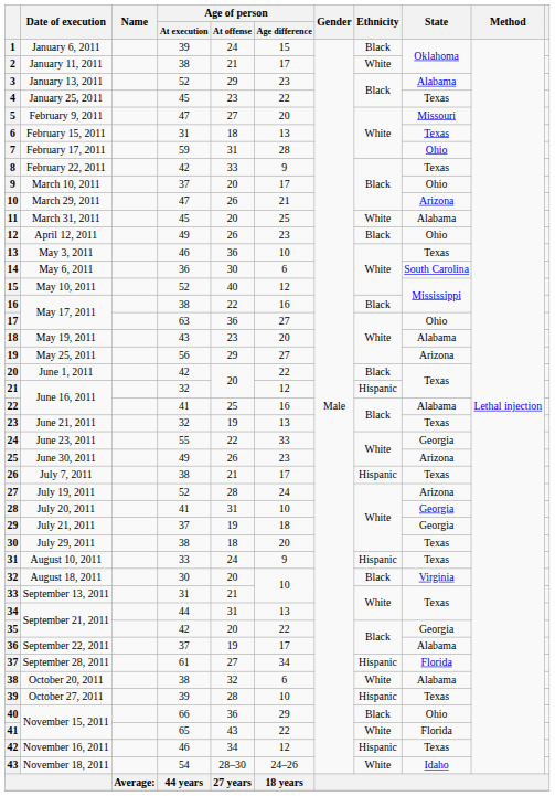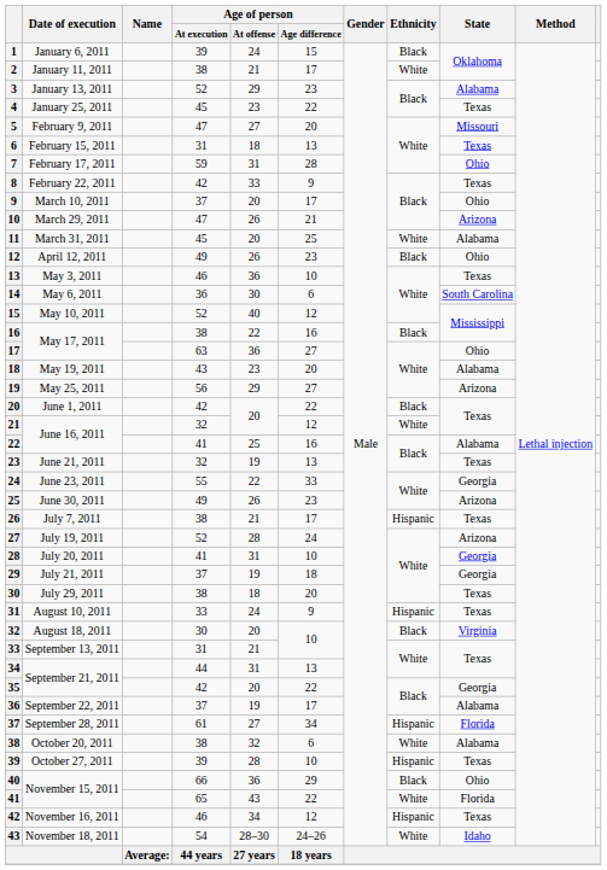 <table class="wikitable sortable" style="text-align:center;">
 <tr>
 <th scope="col" rowspan="2"></th>
 <th scope="col" rowspan="2" data-sort-type="date">Date of execution</th>
 <th scope="col" rowspan="2">Name</th>
 <th scope="col" colspan="3">Age of person</th>
 <th scope="col" rowspan="2">Gender</th>
 <th scope="col" rowspan="2">Ethnicity</th>
 <th scope="col" rowspan="2">State</th>
 <th scope="col" rowspan="2">Method</th>
 <th scope="col" rowspan="2"></th>
 </tr>
 <tr>
 <th scope="col"><small>At execution</small></th>
 <th scope="col"><small>At offense</small></th>
 <th scope="col"><small>Age difference</small></th>
 </tr>
 <tr>
 <th scope="row">1</th>
 <td>January 6, 2011</td>
 <td></td>
 <td>39 </td>
 <td>24</td>
 <td>15</td>
 <td rowspan="43">Male</td>
 <td>Black</td>
 <td rowspan="2"><a href='#'>Oklahoma</a></td>
 <td rowspan="43"><a href='#'>Lethal injection</a></td>
 <td></td>
 </tr>
 <tr>
 <th scope="row">2</th>
 <td>January 11, 2011</td>
 <td></td>
 <td>38 </td>
 <td>21</td>
 <td>17</td>
 <td>White</td>
 <td></td>
 </tr>
 <tr>
 <th scope="row">3</th>
 <td>January 13, 2011</td>
 <td></td>
 <td>52 </td>
 <td>29</td>
 <td>23</td>
 <td rowspan="2">Black</td>
 <td><a href='#'>Alabama</a></td>
 <td></td>
 </tr>
 <tr>
 <th scope="row">4</th>
 <td>January 25, 2011</td>
 <td></td>
 <td>45 </td>
 <td>23</td>
 <td>22</td>
 <td>Texas</td>
 <td></td>
 </tr>
 <tr>
 <th scope="row">5</th>
 <td>February 9, 2011</td>
 <td></td>
 <td>47 </td>
 <td>27</td>
 <td>20</td>
 <td rowspan="3">White</td>
 <td><a href='#'>Missouri</a></td>
 <td></td>
 </tr>
 <tr>
 <th scope="row">6</th>
 <td>February 15, 2011</td>
 <td></td>
 <td>31 </td>
 <td>18</td>
 <td>13</td>
 <td><a href='#'>Texas</a></td>
 <td></td>
 </tr>
 <tr>
 <th scope="row">7</th>
 <td>February 17, 2011</td>
 <td></td>
 <td>59 </td>
 <td>31</td>
 <td>28</td>
 <td><a href='#'>Ohio</a></td>
 <td></td>
 </tr>
 <tr>
 <th scope="row">8</th>
 <td>February 22, 2011</td>
 <td></td>
 <td>42 </td>
 <td>33</td>
 <td>9</td>
 <td rowspan="3">Black</td>
 <td>Texas</td>
 <td></td>
 </tr>
 <tr>
 <th scope="row">9</th>
 <td>March 10, 2011</td>
 <td></td>
 <td>37 </td>
 <td>20</td>
 <td>17</td>
 <td>Ohio</td>
 <td></td>
 </tr>
 <tr>
 <th scope="row">10</th>
 <td>March 29, 2011</td>
 <td></td>
 <td>47 </td>
 <td>26</td>
 <td>21</td>
 <td><a href='#'>Arizona</a></td>
 <td></td>
 </tr>
 <tr>
 <th scope="row">11</th>
 <td>March 31, 2011</td>
 <td></td>
 <td>45 </td>
 <td>20</td>
 <td>25</td>
 <td>White</td>
 <td>Alabama</td>
 <td></td>
 </tr>
 <tr>
 <th scope="row">12</th>
 <td>April 12, 2011</td>
 <td></td>
 <td>49 </td>
 <td>26</td>
 <td>23</td>
 <td>Black</td>
 <td>Ohio</td>
 <td></td>
 </tr>
 <tr>
 <th scope="row">13</th>
 <td>May 3, 2011</td>
 <td></td>
 <td>46 </td>
 <td>36</td>
 <td>10</td>
 <td rowspan="3">White</td>
 <td>Texas</td>
 <td></td>
 </tr>
 <tr>
 <th scope="row">14</th>
 <td>May 6, 2011</td>
 <td></td>
 <td>36 </td>
 <td>30</td>
 <td>6</td>
 <td><a href='#'>South Carolina</a></td>
 <td></td>
 </tr>
 <tr>
 <th scope="row">15</th>
 <td>May 10, 2011</td>
 <td></td>
 <td>52 </td>
 <td>40</td>
 <td>12</td>
 <td rowspan="2"><a href='#'>Mississippi</a></td>
 <td></td>
 </tr>
 <tr>
 <th scope="row">16</th>
 <td rowspan="2">May 17, 2011</td>
 <td></td>
 <td>38 </td>
 <td>22</td>
 <td>16</td>
 <td>Black</td>
 <td></td>
 </tr>
 <tr>
 <th scope="row">17</th>
 <td></td>
 <td>63 </td>
 <td>36</td>
 <td>27</td>
 <td rowspan="3">White</td>
 <td>Ohio</td>
 <td></td>
 </tr>
 <tr>
 <th scope="row">18</th>
 <td>May 19, 2011</td>
 <td></td>
 <td>43 </td>
 <td>23</td>
 <td>20</td>
 <td>Alabama</td>
 <td></td>
 </tr>
 <tr>
 <th scope="row">19</th>
 <td>May 25, 2011</td>
 <td></td>
 <td>56 </td>
 <td>29</td>
 <td>27</td>
 <td>Arizona</td>
 <td></td>
 </tr>
 <tr>
 <th scope="row">20</th>
 <td>June 1, 2011</td>
 <td></td>
 <td>42 </td>
 <td rowspan="2">20</td>
 <td>22</td>
 <td>Black</td>
 <td rowspan="2">Texas</td>
 <td></td>
 </tr>
 <tr>
 <th scope="row">21</th>
 <td rowspan="2">June 16, 2011</td>
 <td></td>
 <td>32 </td>
 <td>12</td>
-<td>Hispanic</td>
+<td>White</td>
 <td></td>
 </tr>
 <tr>
 <th scope="row">22</th>
 <td></td>
 <td>41 </td>
 <td>25</td>
 <td>16</td>
 <td rowspan="2">Black</td>
 <td>Alabama</td>
 <td></td>
 </tr>
 <tr>
 <th scope="row">23</th>
 <td>June 21, 2011</td>
 <td></td>
 <td>32 </td>
 <td>19</td>
 <td>13</td>
 <td>Texas</td>
 <td></td>
 </tr>
 <tr>
 <th scope="row">24</th>
 <td>June 23, 2011</td>
 <td></td>
 <td>55 </td>
 <td>22</td>
 <td>33</td>
 <td rowspan="2">White</td>
 <td>Georgia</td>
 <td></td>
 </tr>
 <tr>
 <th scope="row">25</th>
 <td>June 30, 2011</td>
 <td></td>
 <td>49 </td>
 <td>26</td>
 <td>23</td>
 <td>Arizona</td>
 <td></td>
 </tr>
 <tr>
 <th scope="row">26</th>
 <td>July 7, 2011</td>
 <td></td>
 <td>38 </td>
 <td>21</td>
 <td>17</td>
 <td>Hispanic</td>
 <td>Texas</td>
 <td></td>
 </tr>
 <tr>
 <th scope="row">27</th>
 <td>July 19, 2011</td>
 <td></td>
 <td>52 </td>
 <td>28</td>
 <td>24</td>
 <td rowspan="4">White</td>
 <td>Arizona</td>
 <td></td>
 </tr>
 <tr>
 <th scope="row">28</th>
 <td>July 20, 2011</td>
 <td></td>
 <td>41 </td>
 <td>31</td>
 <td>10</td>
 <td><a href='#'>Georgia</a></td>
 <td></td>
 </tr>
 <tr>
 <th scope="row">29</th>
 <td>July 21, 2011</td>
 <td></td>
 <td>37 </td>
 <td>19</td>
 <td>18</td>
 <td>Georgia</td>
 <td></td>
 </tr>
 <tr>
 <th scope="row">30</th>
 <td>July 29, 2011</td>
 <td></td>
 <td>38 </td>
 <td>18</td>
 <td>20</td>
 <td>Texas</td>
 <td></td>
 </tr>
 <tr>
 <th scope="row">31</th>
 <td>August 10, 2011</td>
 <td></td>
 <td>33 </td>
 <td>24</td>
 <td>9</td>
 <td>Hispanic</td>
 <td>Texas</td>
 <td></td>
 </tr>
 <tr>
 <th scope="row">32</th>
 <td>August 18, 2011</td>
 <td></td>
 <td>30 </td>
 <td>20</td>
 <td rowspan="2">10</td>
 <td>Black</td>
 <td><a href='#'>Virginia</a></td>
 <td></td>
 </tr>
 <tr>
 <th scope="row">33</th>
 <td>September 13, 2011</td>
 <td></td>
 <td>31 </td>
 <td>21</td>
 <td rowspan="2">White</td>
 <td rowspan="2">Texas</td>
 <td></td>
 </tr>
 <tr>
 <th scope="row">34</th>
 <td rowspan="2">September 21, 2011</td>
 <td></td>
 <td>44 </td>
 <td>31</td>
 <td>13</td>
 <td></td>
 </tr>
 <tr>
 <th scope="row">35</th>
 <td></td>
 <td>42 </td>
 <td>20</td>
 <td>22</td>
 <td rowspan="2">Black</td>
 <td>Georgia</td>
 <td></td>
 </tr>
 <tr>
 <th scope="row">36</th>
 <td>September 22, 2011</td>
 <td></td>
 <td>37 </td>
 <td>19</td>
 <td>17</td>
 <td>Alabama</td>
 <td></td>
 </tr>
 <tr>
 <th scope="row">37</th>
 <td>September 28, 2011</td>
 <td></td>
 <td>61 </td>
 <td>27</td>
 <td>34</td>
 <td>Hispanic</td>
 <td><a href='#'>Florida</a></td>
 <td></td>
 </tr>
 <tr>
 <th scope="row">38</th>
 <td>October 20, 2011</td>
 <td></td>
 <td>38 </td>
 <td>32</td>
 <td>6</td>
 <td>White</td>
 <td>Alabama</td>
 <td></td>
 </tr>
 <tr>
 <th scope="row">39</th>
 <td>October 27, 2011</td>
 <td></td>
 <td>39 </td>
 <td>28</td>
 <td>10</td>
 <td>Hispanic</td>
 <td>Texas</td>
 <td></td>
 </tr>
 <tr>
 <th scope="row">40</th>
 <td rowspan="2">November 15, 2011</td>
 <td></td>
 <td>66 </td>
 <td>36</td>
 <td>29</td>
 <td>Black</td>
 <td>Ohio</td>
 <td></td>
 </tr>
 <tr>
 <th scope="row">41</th>
 <td></td>
 <td>65 </td>
 <td>43</td>
 <td>22</td>
 <td>White</td>
 <td>Florida</td>
 <td></td>
 </tr>
 <tr>
 <th scope="row">42</th>
 <td>November 16, 2011</td>
 <td></td>
 <td>46 </td>
 <td>34</td>
 <td>12</td>
 <td>Hispanic</td>
 <td>Texas</td>
 <td></td>
 </tr>
 <tr>
 <th scope="row">43</th>
 <td>November 18, 2011</td>
 <td></td>
 <td>54 </td>
 <td>28–30</td>
 <td>24–26</td>
 <td>White</td>
 <td><a href='#'>Idaho</a></td>
 <td></td>
 </tr>
 <tr class="sortbottom">
 <th colspan="2"></th>
 <th>Average:</th>
 <th>44 years</th>
 <th>27 years</th>
 <th>18 years</th>
 <th colspan="5"></th>
 </tr>
 <tr>
 </tr>
 </table>
